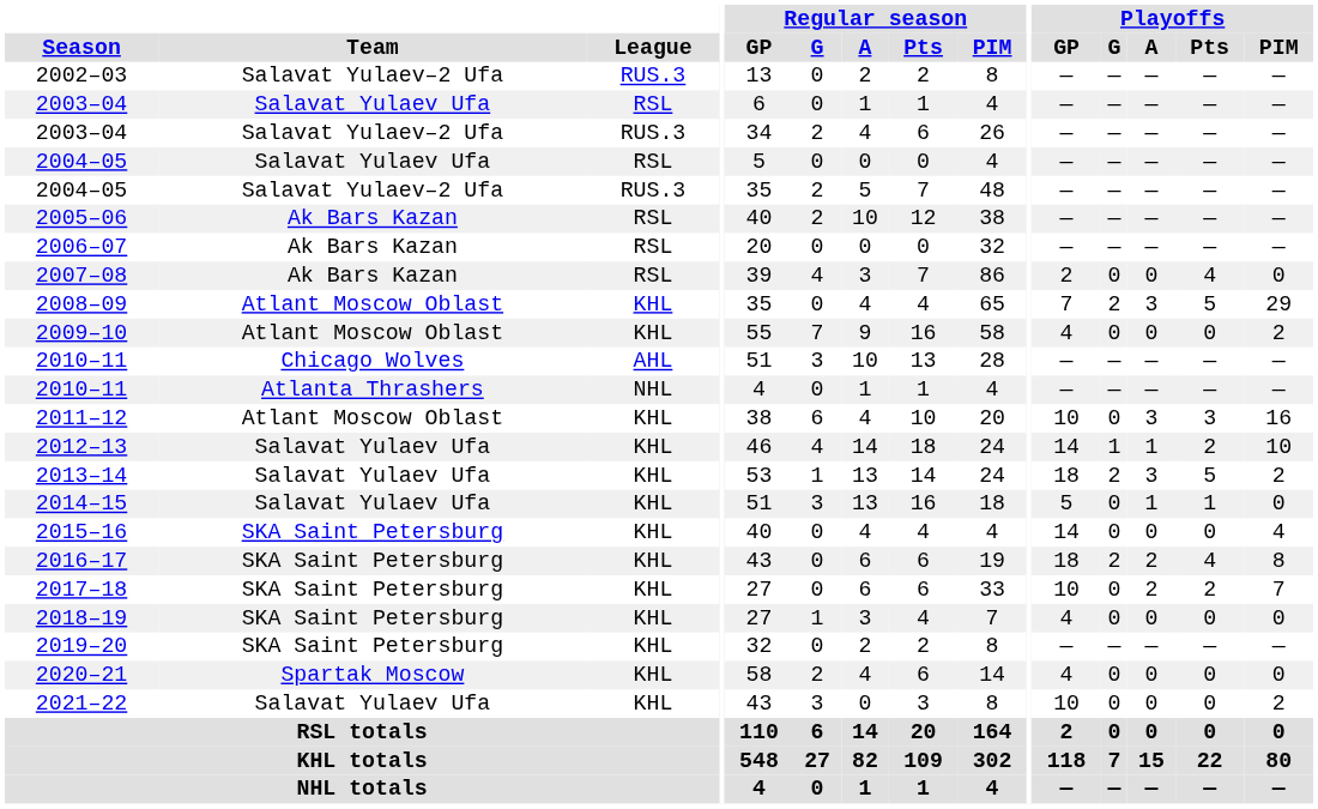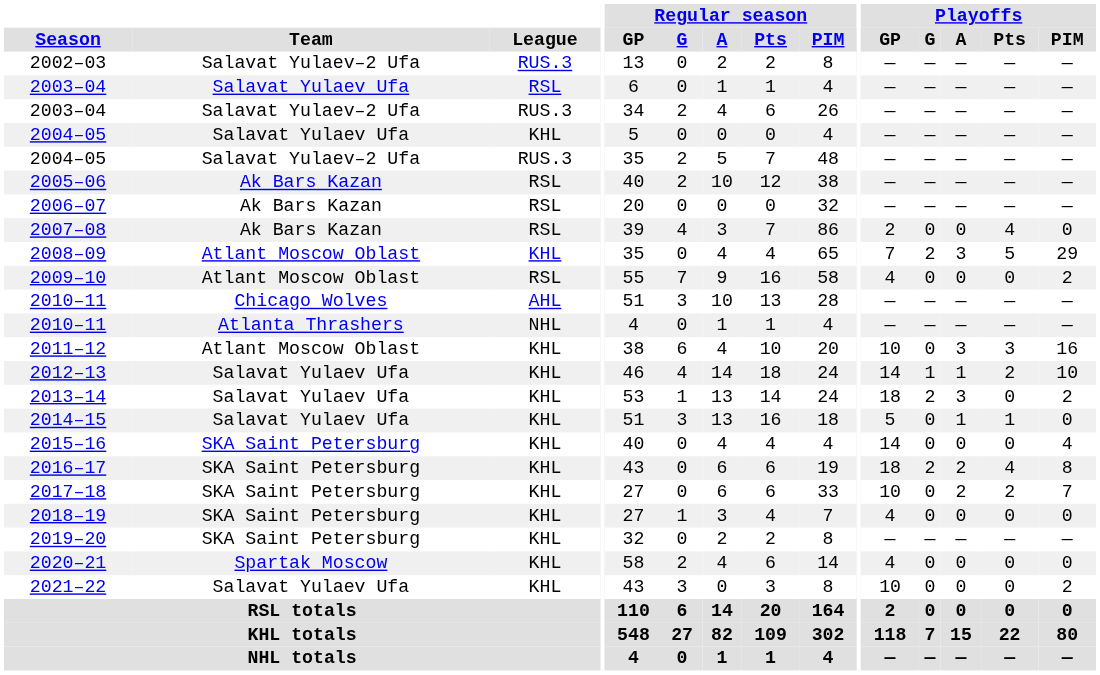 <table border="0" cellpadding="1" cellspacing="0" style="text-align:center; width:60em">
 <tr bgcolor="#e0e0e0">
 <th colspan="3" bgcolor="#ffffff"></th>
 <th rowspan="99" bgcolor="#ffffff"></th>
 <th colspan="5"><a href='#'>Regular season</a></th>
 <th rowspan="99" bgcolor="#ffffff"></th>
 <th colspan="5"><a href='#'>Playoffs</a></th>
 </tr>
 <tr bgcolor="#e0e0e0">
 <th><a href='#'>Season</a></th>
 <th>Team</th>
 <th>League</th>
 <th>GP</th>
 <th><a href='#'>G</a></th>
 <th><a href='#'>A</a></th>
 <th><a href='#'>Pts</a></th>
 <th><a href='#'>PIM</a></th>
 <th>GP</th>
 <th>G</th>
 <th>A</th>
 <th>Pts</th>
 <th>PIM</th>
 </tr>
 <tr>
 <td>2002–03</td>
 <td>Salavat Yulaev–2 Ufa</td>
 <td><a href='#'>RUS.3</a></td>
 <td>13</td>
 <td>0</td>
 <td>2</td>
 <td>2</td>
 <td>8</td>
 <td>—</td>
 <td>—</td>
 <td>—</td>
 <td>—</td>
 <td>—</td>
 </tr>
 <tr bgcolor="#f0f0f0">
 <td><a href='#'>2003–04</a></td>
 <td><a href='#'>Salavat Yulaev Ufa</a></td>
 <td><a href='#'>RSL</a></td>
 <td>6</td>
 <td>0</td>
 <td>1</td>
 <td>1</td>
 <td>4</td>
 <td>—</td>
 <td>—</td>
 <td>—</td>
 <td>—</td>
 <td>—</td>
 </tr>
 <tr>
 <td>2003–04</td>
 <td>Salavat Yulaev–2 Ufa</td>
 <td>RUS.3</td>
 <td>34</td>
 <td>2</td>
 <td>4</td>
 <td>6</td>
 <td>26</td>
 <td>—</td>
 <td>—</td>
 <td>—</td>
 <td>—</td>
 <td>—</td>
 </tr>
 <tr bgcolor="#f0f0f0">
 <td><a href='#'>2004–05</a></td>
 <td>Salavat Yulaev Ufa</td>
-<td>RSL</td>
+<td>KHL</td>
 <td>5</td>
 <td>0</td>
 <td>0</td>
 <td>0</td>
 <td>4</td>
 <td>—</td>
 <td>—</td>
 <td>—</td>
 <td>—</td>
 <td>—</td>
 </tr>
 <tr>
 <td>2004–05</td>
 <td>Salavat Yulaev–2 Ufa</td>
 <td>RUS.3</td>
 <td>35</td>
 <td>2</td>
 <td>5</td>
 <td>7</td>
 <td>48</td>
 <td>—</td>
 <td>—</td>
 <td>—</td>
 <td>—</td>
 <td>—</td>
 </tr>
 <tr bgcolor="#f0f0f0">
 <td><a href='#'>2005–06</a></td>
 <td><a href='#'>Ak Bars Kazan</a></td>
 <td>RSL</td>
 <td>40</td>
 <td>2</td>
 <td>10</td>
 <td>12</td>
 <td>38</td>
 <td>—</td>
 <td>—</td>
 <td>—</td>
 <td>—</td>
 <td>—</td>
 </tr>
 <tr>
 <td><a href='#'>2006–07</a></td>
 <td>Ak Bars Kazan</td>
 <td>RSL</td>
 <td>20</td>
 <td>0</td>
 <td>0</td>
 <td>0</td>
 <td>32</td>
 <td>—</td>
 <td>—</td>
 <td>—</td>
 <td>—</td>
 <td>—</td>
 </tr>
 <tr bgcolor="#f0f0f0">
 <td><a href='#'>2007–08</a></td>
 <td>Ak Bars Kazan</td>
 <td>RSL</td>
 <td>39</td>
 <td>4</td>
 <td>3</td>
 <td>7</td>
 <td>86</td>
 <td>2</td>
 <td>0</td>
 <td>0</td>
 <td>4</td>
 <td>0</td>
 </tr>
 <tr>
 <td><a href='#'>2008–09</a></td>
 <td><a href='#'>Atlant Moscow Oblast</a></td>
 <td><a href='#'>KHL</a></td>
 <td>35</td>
 <td>0</td>
 <td>4</td>
 <td>4</td>
 <td>65</td>
 <td>7</td>
 <td>2</td>
 <td>3</td>
 <td>5</td>
 <td>29</td>
 </tr>
 <tr bgcolor="#f0f0f0">
 <td><a href='#'>2009–10</a></td>
 <td>Atlant Moscow Oblast</td>
-<td>KHL</td>
+<td>RSL</td>
 <td>55</td>
 <td>7</td>
 <td>9</td>
 <td>16</td>
 <td>58</td>
 <td>4</td>
 <td>0</td>
 <td>0</td>
 <td>0</td>
 <td>2</td>
 </tr>
 <tr>
 <td><a href='#'>2010–11</a></td>
 <td><a href='#'>Chicago Wolves</a></td>
 <td><a href='#'>AHL</a></td>
 <td>51</td>
 <td>3</td>
 <td>10</td>
 <td>13</td>
 <td>28</td>
 <td>—</td>
 <td>—</td>
 <td>—</td>
 <td>—</td>
 <td>—</td>
 </tr>
 <tr bgcolor="#f0f0f0">
 <td><a href='#'>2010–11</a></td>
 <td><a href='#'>Atlanta Thrashers</a></td>
 <td>NHL</td>
 <td>4</td>
 <td>0</td>
 <td>1</td>
 <td>1</td>
 <td>4</td>
 <td>—</td>
 <td>—</td>
 <td>—</td>
 <td>—</td>
 <td>—</td>
 </tr>
 <tr>
 <td><a href='#'>2011–12</a></td>
 <td>Atlant Moscow Oblast</td>
 <td>KHL</td>
 <td>38</td>
 <td>6</td>
 <td>4</td>
 <td>10</td>
 <td>20</td>
 <td>10</td>
 <td>0</td>
 <td>3</td>
 <td>3</td>
 <td>16</td>
 </tr>
 <tr bgcolor="#f0f0f0">
 <td><a href='#'>2012–13</a></td>
 <td>Salavat Yulaev Ufa</td>
 <td>KHL</td>
 <td>46</td>
 <td>4</td>
 <td>14</td>
 <td>18</td>
 <td>24</td>
 <td>14</td>
 <td>1</td>
 <td>1</td>
 <td>2</td>
 <td>10</td>
 </tr>
 <tr>
 <td><a href='#'>2013–14</a></td>
 <td>Salavat Yulaev Ufa</td>
 <td>KHL</td>
 <td>53</td>
 <td>1</td>
 <td>13</td>
 <td>14</td>
 <td>24</td>
 <td>18</td>
 <td>2</td>
 <td>3</td>
-<td>5</td>
+<td>0</td>
 <td>2</td>
 </tr>
 <tr bgcolor="#f0f0f0">
 <td><a href='#'>2014–15</a></td>
 <td>Salavat Yulaev Ufa</td>
 <td>KHL</td>
 <td>51</td>
 <td>3</td>
 <td>13</td>
 <td>16</td>
 <td>18</td>
 <td>5</td>
 <td>0</td>
 <td>1</td>
 <td>1</td>
 <td>0</td>
 </tr>
 <tr>
 <td><a href='#'>2015–16</a></td>
 <td><a href='#'>SKA Saint Petersburg</a></td>
 <td>KHL</td>
 <td>40</td>
 <td>0</td>
 <td>4</td>
 <td>4</td>
 <td>4</td>
 <td>14</td>
 <td>0</td>
 <td>0</td>
 <td>0</td>
 <td>4</td>
 </tr>
 <tr bgcolor="#f0f0f0">
 <td><a href='#'>2016–17</a></td>
 <td>SKA Saint Petersburg</td>
 <td>KHL</td>
 <td>43</td>
 <td>0</td>
 <td>6</td>
 <td>6</td>
 <td>19</td>
 <td>18</td>
 <td>2</td>
 <td>2</td>
 <td>4</td>
 <td>8</td>
 </tr>
 <tr>
 <td><a href='#'>2017–18</a></td>
 <td>SKA Saint Petersburg</td>
 <td>KHL</td>
 <td>27</td>
 <td>0</td>
 <td>6</td>
 <td>6</td>
 <td>33</td>
 <td>10</td>
 <td>0</td>
 <td>2</td>
 <td>2</td>
 <td>7</td>
 </tr>
 <tr bgcolor="#f0f0f0">
 <td><a href='#'>2018–19</a></td>
 <td>SKA Saint Petersburg</td>
 <td>KHL</td>
 <td>27</td>
 <td>1</td>
 <td>3</td>
 <td>4</td>
 <td>7</td>
 <td>4</td>
 <td>0</td>
 <td>0</td>
 <td>0</td>
 <td>0</td>
 </tr>
 <tr>
 <td><a href='#'>2019–20</a></td>
 <td>SKA Saint Petersburg</td>
 <td>KHL</td>
 <td>32</td>
 <td>0</td>
 <td>2</td>
 <td>2</td>
 <td>8</td>
 <td>—</td>
 <td>—</td>
 <td>—</td>
 <td>—</td>
 <td>—</td>
 </tr>
 <tr bgcolor="#f0f0f0">
 <td><a href='#'>2020–21</a></td>
 <td><a href='#'>Spartak Moscow</a></td>
 <td>KHL</td>
 <td>58</td>
 <td>2</td>
 <td>4</td>
 <td>6</td>
 <td>14</td>
 <td>4</td>
 <td>0</td>
 <td>0</td>
 <td>0</td>
 <td>0</td>
 </tr>
 <tr>
 <td><a href='#'>2021–22</a></td>
 <td>Salavat Yulaev Ufa</td>
 <td>KHL</td>
 <td>43</td>
 <td>3</td>
 <td>0</td>
 <td>3</td>
 <td>8</td>
 <td>10</td>
 <td>0</td>
 <td>0</td>
 <td>0</td>
 <td>2</td>
 </tr>
 <tr bgcolor="#e0e0e0">
 <th colspan="3">RSL totals</th>
 <th>110</th>
 <th>6</th>
 <th>14</th>
 <th>20</th>
 <th>164</th>
 <th>2</th>
 <th>0</th>
 <th>0</th>
 <th>0</th>
 <th>0</th>
 </tr>
 <tr bgcolor="#e0e0e0">
 <th colspan="3">KHL totals</th>
 <th>548</th>
 <th>27</th>
 <th>82</th>
 <th>109</th>
 <th>302</th>
 <th>118</th>
 <th>7</th>
 <th>15</th>
 <th>22</th>
 <th>80</th>
 </tr>
 <tr bgcolor="#e0e0e0">
 <th colspan="3">NHL totals</th>
 <th>4</th>
 <th>0</th>
 <th>1</th>
 <th>1</th>
 <th>4</th>
 <th>—</th>
 <th>—</th>
 <th>—</th>
 <th>—</th>
 <th>—</th>
 </tr>
 </table>
